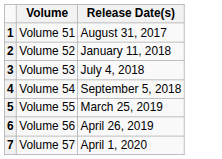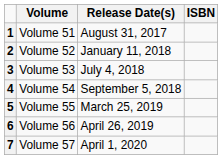 <table class="wikitable mw-collapsible mw-collapsed">
 <tr>
 <td></td>
 <th scope="col">Volume</th>
 <th scope="col">Release Date(s)</th>
+<th scope="col">ISBN</th>
 </tr>
 <tr>
 <th scope="row">1</th>
 <td>Volume 51</td>
 <td>August 31, 2017</td>
+<td></td>
 </tr>
 <tr>
 <th>2</th>
 <td>Volume 52</td>
 <td>January 11, 2018</td>
+<td></td>
 </tr>
 <tr>
 <th>3</th>
 <td>Volume 53</td>
 <td>July 4, 2018</td>
+<td></td>
 </tr>
 <tr>
 <th>4</th>
 <td>Volume 54</td>
 <td>September 5, 2018</td>
+<td></td>
 </tr>
 <tr>
 <th>5</th>
 <td>Volume 55</td>
 <td>March 25, 2019</td>
+<td></td>
 </tr>
 <tr>
 <th>6</th>
 <td>Volume 56</td>
 <td>April 26, 2019</td>
+<td></td>
 </tr>
 <tr>
 <th>7</th>
 <td>Volume 57</td>
 <td>April 1, 2020</td>
+<td></td>
 </tr>
 </table>
